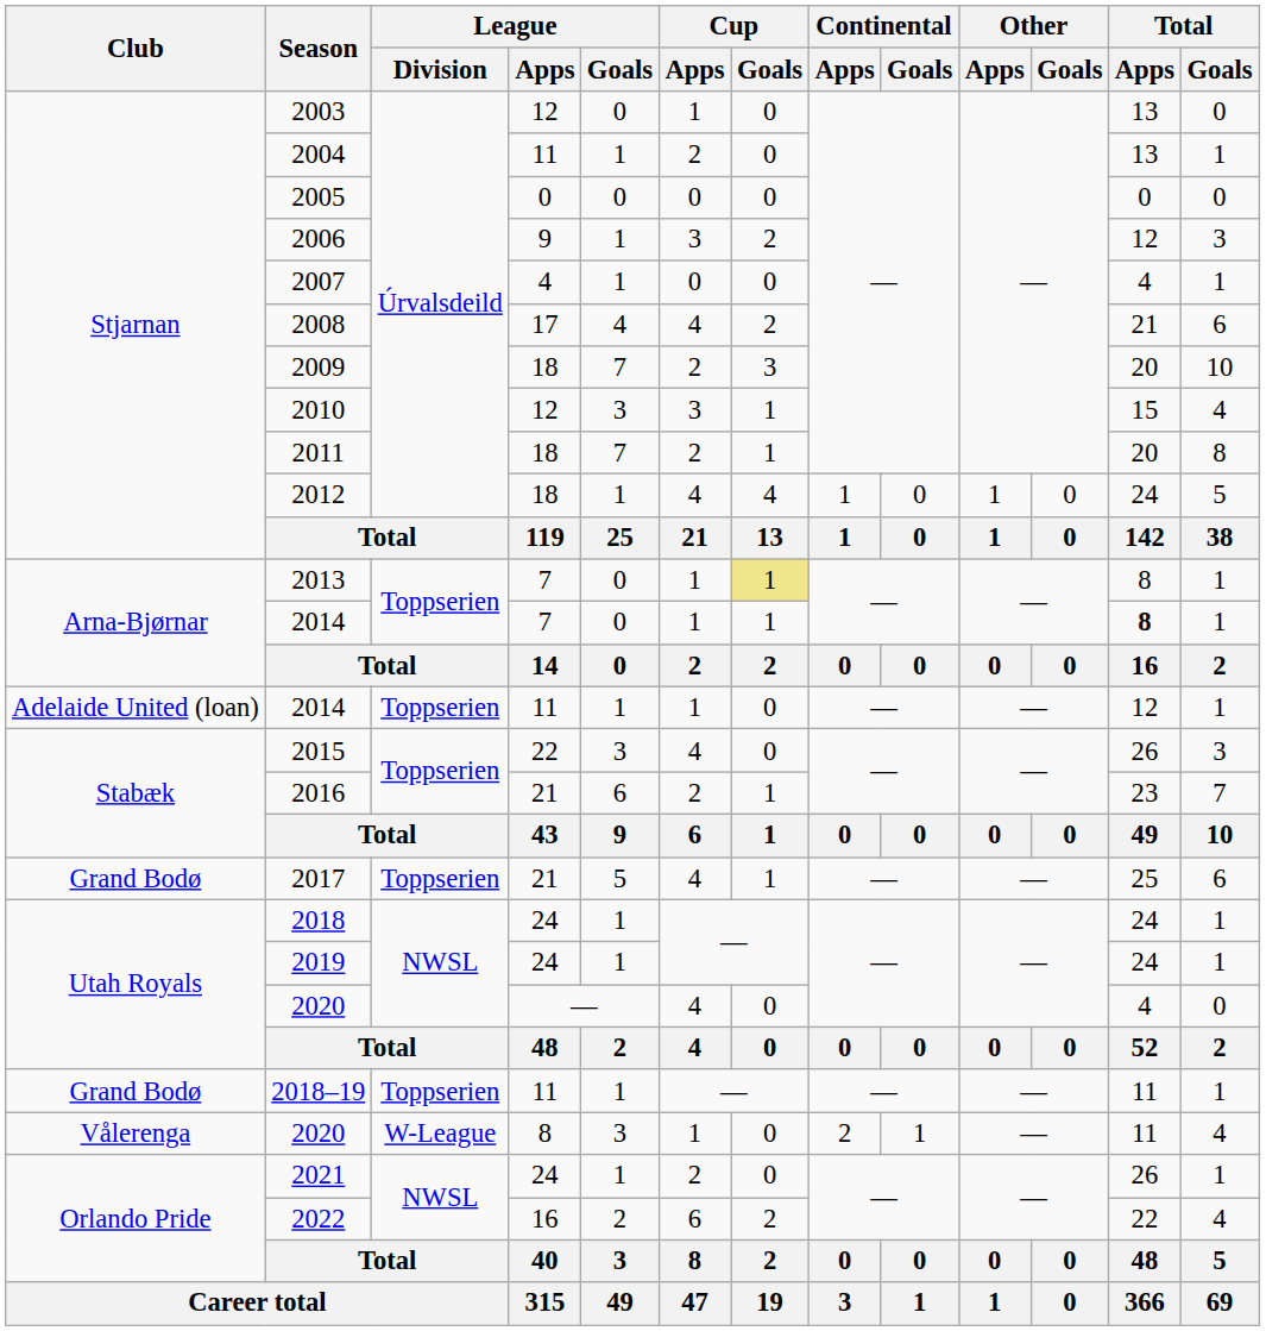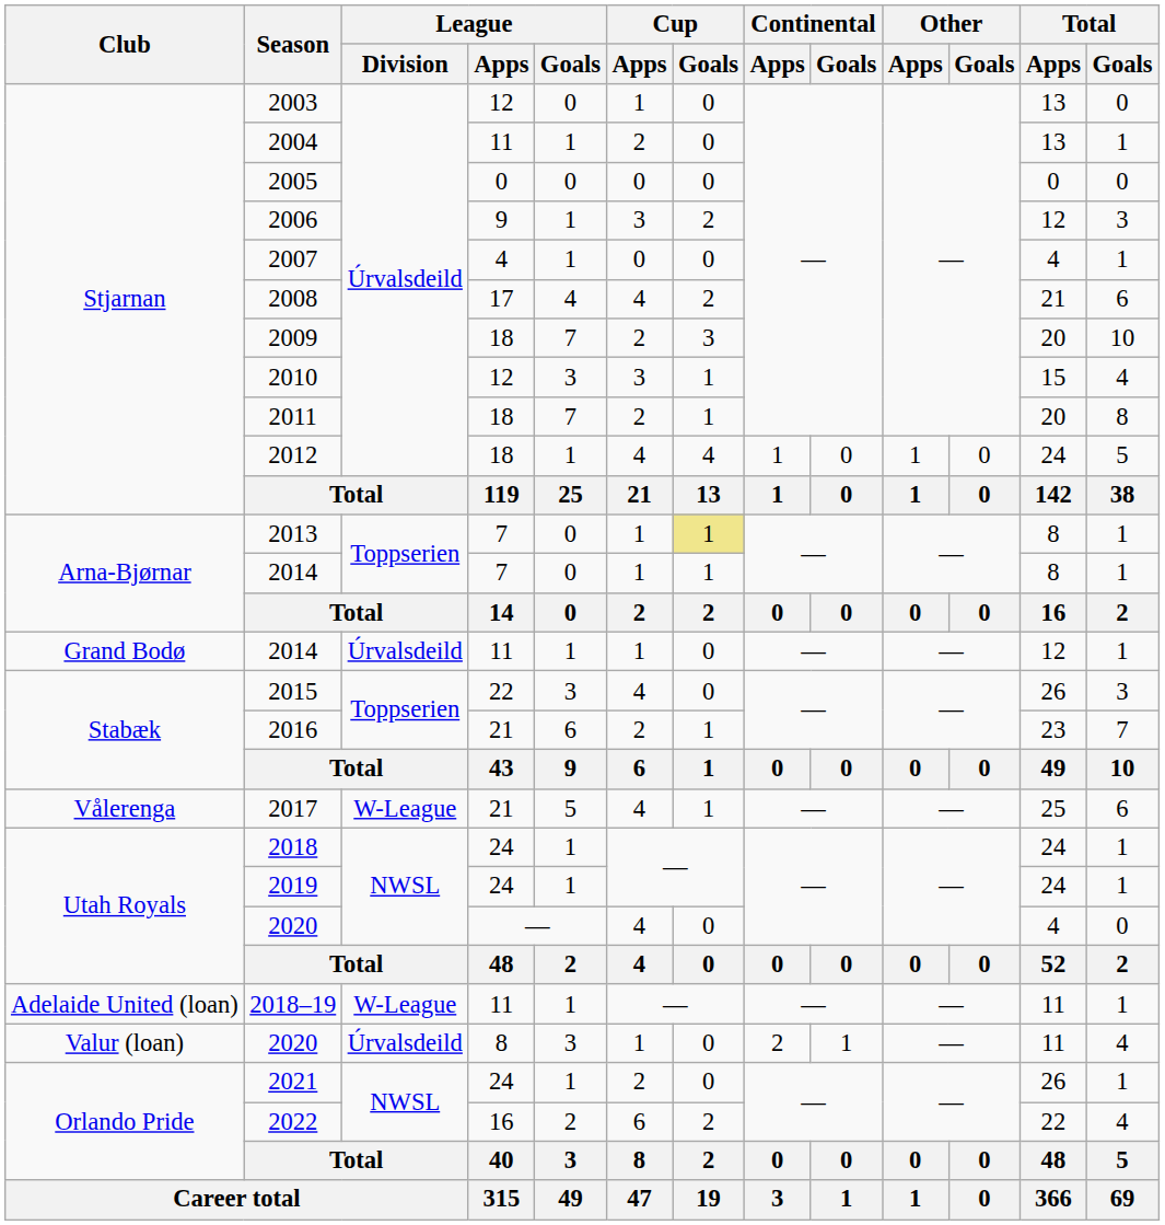 <table class="wikitable" style="text-align: center;">
 <tr>
 <th rowspan="2">Club</th>
 <th rowspan="2">Season</th>
 <th colspan="3">League</th>
 <th colspan="2">Cup</th>
 <th colspan="2">Continental</th>
 <th colspan="2">Other</th>
 <th colspan="2">Total</th>
 </tr>
 <tr>
 <th>Division</th>
 <th>Apps</th>
 <th>Goals</th>
 <th>Apps</th>
 <th>Goals</th>
 <th>Apps</th>
 <th>Goals</th>
 <th>Apps</th>
 <th>Goals</th>
 <th>Apps</th>
 <th>Goals</th>
 </tr>
 <tr>
 <td rowspan="11"><a href='#'>Stjarnan</a></td>
 <td>2003</td>
 <td rowspan="10"><a href='#'>Úrvalsdeild</a></td>
 <td>12</td>
 <td>0</td>
 <td>1</td>
 <td>0</td>
 <td colspan="2" rowspan="9">—</td>
 <td colspan="2" rowspan="9">—</td>
 <td>13</td>
 <td>0</td>
 </tr>
 <tr>
 <td>2004</td>
 <td>11</td>
 <td>1</td>
 <td>2</td>
 <td>0</td>
 <td>13</td>
 <td>1</td>
 </tr>
 <tr>
 <td>2005</td>
 <td>0</td>
 <td>0</td>
 <td>0</td>
 <td>0</td>
 <td>0</td>
 <td>0</td>
 </tr>
 <tr>
 <td>2006</td>
 <td>9</td>
 <td>1</td>
 <td>3</td>
 <td>2</td>
 <td>12</td>
 <td>3</td>
 </tr>
 <tr>
 <td>2007</td>
 <td>4</td>
 <td>1</td>
 <td>0</td>
 <td>0</td>
 <td>4</td>
 <td>1</td>
 </tr>
 <tr>
 <td>2008</td>
 <td>17</td>
 <td>4</td>
 <td>4</td>
 <td>2</td>
 <td>21</td>
 <td>6</td>
 </tr>
 <tr>
 <td>2009</td>
 <td>18</td>
 <td>7</td>
 <td>2</td>
 <td>3</td>
 <td>20</td>
 <td>10</td>
 </tr>
 <tr>
 <td>2010</td>
 <td>12</td>
 <td>3</td>
 <td>3</td>
 <td>1</td>
 <td>15</td>
 <td>4</td>
 </tr>
 <tr>
 <td>2011</td>
 <td>18</td>
 <td>7</td>
 <td>2</td>
 <td>1</td>
 <td>20</td>
 <td>8</td>
 </tr>
 <tr>
 <td>2012</td>
 <td>18</td>
 <td>1</td>
 <td>4</td>
 <td>4</td>
 <td>1</td>
 <td>0</td>
 <td>1</td>
 <td>0</td>
 <td>24</td>
 <td>5</td>
 </tr>
 <tr>
 <th colspan="2">Total</th>
 <th>119</th>
 <th>25</th>
 <th>21</th>
 <th>13</th>
 <th>1</th>
 <th>0</th>
 <th>1</th>
 <th>0</th>
 <th>142</th>
 <th>38</th>
 </tr>
 <tr>
 <td rowspan="3" valign="center"><a href='#'>Arna-Bjørnar</a></td>
 <td>2013</td>
 <td rowspan="2" valign="center"><a href='#'>Toppserien</a></td>
 <td>7</td>
 <td>0</td>
 <td>1</td>
 <td style="background: khaki;">1</td>
 <td colspan="2" rowspan="2">—</td>
 <td colspan="2" rowspan="2">—</td>
 <td>8</td>
 <td>1</td>
 </tr>
 <tr>
 <td>2014</td>
 <td>7</td>
 <td>0</td>
 <td>1</td>
 <td>1</td>
-<td><strong>8</strong></td>
+<td>8</td>
 <td>1</td>
 </tr>
 <tr>
 <th colspan="2">Total</th>
 <th>14</th>
 <th>0</th>
 <th>2</th>
 <th>2</th>
 <th>0</th>
 <th>0</th>
 <th>0</th>
 <th>0</th>
 <th>16</th>
 <th>2</th>
 </tr>
 <tr>
-<td><a href='#'>Adelaide United</a> (loan)</td>
+<td><a href='#'>Grand Bodø</a></td>
 <td>2014</td>
-<td><a href='#'>Toppserien</a></td>
+<td><a href='#'>Úrvalsdeild</a></td>
 <td>11</td>
 <td>1</td>
 <td>1</td>
 <td>0</td>
 <td colspan="2">—</td>
 <td colspan="2">—</td>
 <td>12</td>
 <td>1</td>
 </tr>
 <tr>
 <td rowspan="3" valign="center"><a href='#'>Stabæk</a></td>
 <td>2015</td>
 <td rowspan="2" valign="center"><a href='#'>Toppserien</a></td>
 <td>22</td>
 <td>3</td>
 <td>4</td>
 <td>0</td>
 <td colspan="2" rowspan="2">—</td>
 <td colspan="2" rowspan="2">—</td>
 <td>26</td>
 <td>3</td>
 </tr>
 <tr>
 <td>2016</td>
 <td>21</td>
 <td>6</td>
 <td>2</td>
 <td>1</td>
 <td>23</td>
 <td>7</td>
 </tr>
 <tr>
 <th colspan="2">Total</th>
 <th>43</th>
 <th>9</th>
 <th>6</th>
 <th>1</th>
 <th>0</th>
 <th>0</th>
 <th>0</th>
 <th>0</th>
 <th>49</th>
 <th>10</th>
 </tr>
 <tr>
-<td><a href='#'>Grand Bodø</a></td>
+<td><a href='#'>Vålerenga</a></td>
 <td>2017</td>
-<td><a href='#'>Toppserien</a></td>
+<td><a href='#'>W-League</a></td>
 <td>21</td>
 <td>5</td>
 <td>4</td>
 <td>1</td>
 <td colspan="2">—</td>
 <td colspan="2">—</td>
 <td>25</td>
 <td>6</td>
 </tr>
 <tr>
 <td rowspan="4" valign="center"><a href='#'>Utah Royals</a></td>
 <td><a href='#'>2018</a></td>
 <td rowspan="3" valign="center"><a href='#'>NWSL</a></td>
 <td>24</td>
 <td>1</td>
 <td colspan="2" rowspan="2">—</td>
 <td colspan="2" rowspan="3">—</td>
 <td colspan="2" rowspan="3">—</td>
 <td>24</td>
 <td>1</td>
 </tr>
 <tr>
 <td><a href='#'>2019</a></td>
 <td>24</td>
 <td>1</td>
 <td>24</td>
 <td>1</td>
 </tr>
 <tr>
 <td><a href='#'>2020</a></td>
 <td colspan="2">—</td>
 <td>4</td>
 <td>0</td>
 <td>4</td>
 <td>0</td>
 </tr>
 <tr>
 <th colspan="2">Total</th>
 <th>48</th>
 <th>2</th>
 <th>4</th>
 <th>0</th>
 <th>0</th>
 <th>0</th>
 <th>0</th>
 <th>0</th>
 <th>52</th>
 <th>2</th>
 </tr>
 <tr>
-<td><a href='#'>Grand Bodø</a></td>
+<td><a href='#'>Adelaide United</a> (loan)</td>
 <td><a href='#'>2018–19</a></td>
-<td><a href='#'>Toppserien</a></td>
+<td><a href='#'>W-League</a></td>
 <td>11</td>
 <td>1</td>
 <td colspan="2">—</td>
 <td colspan="2">—</td>
 <td colspan="2">—</td>
 <td>11</td>
 <td>1</td>
 </tr>
 <tr>
-<td><a href='#'>Vålerenga</a></td>
+<td><a href='#'>Valur</a> (loan)</td>
 <td><a href='#'>2020</a></td>
-<td><a href='#'>W-League</a></td>
+<td><a href='#'>Úrvalsdeild</a></td>
 <td>8</td>
 <td>3</td>
 <td>1</td>
 <td>0</td>
 <td>2</td>
 <td>1</td>
 <td colspan="2">—</td>
 <td>11</td>
 <td>4</td>
 </tr>
 <tr>
 <td rowspan="3" valign="center"><a href='#'>Orlando Pride</a></td>
 <td><a href='#'>2021</a></td>
 <td rowspan="2" valign="center"><a href='#'>NWSL</a></td>
 <td>24</td>
 <td>1</td>
 <td>2</td>
 <td>0</td>
 <td colspan="2" rowspan="2">—</td>
 <td colspan="2" rowspan="2">—</td>
 <td>26</td>
 <td>1</td>
 </tr>
 <tr>
 <td><a href='#'>2022</a></td>
 <td>16</td>
 <td>2</td>
 <td>6</td>
 <td>2</td>
 <td>22</td>
 <td>4</td>
 </tr>
 <tr>
 <th colspan="2">Total</th>
 <th>40</th>
 <th>3</th>
 <th>8</th>
 <th>2</th>
 <th>0</th>
 <th>0</th>
 <th>0</th>
 <th>0</th>
 <th>48</th>
 <th>5</th>
 </tr>
 <tr>
 <th colspan="3">Career total</th>
 <th>315</th>
 <th>49</th>
 <th>47</th>
 <th>19</th>
 <th>3</th>
 <th>1</th>
 <th>1</th>
 <th>0</th>
 <th>366</th>
 <th>69</th>
 </tr>
 </table>
